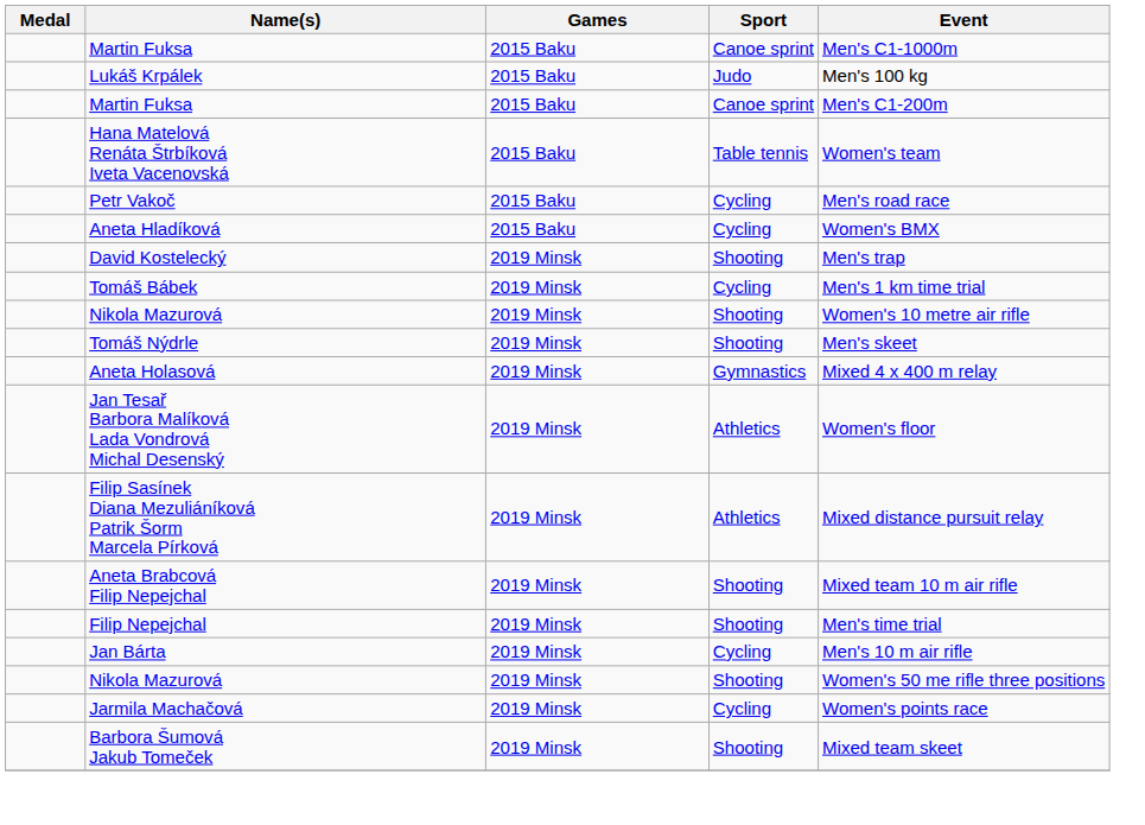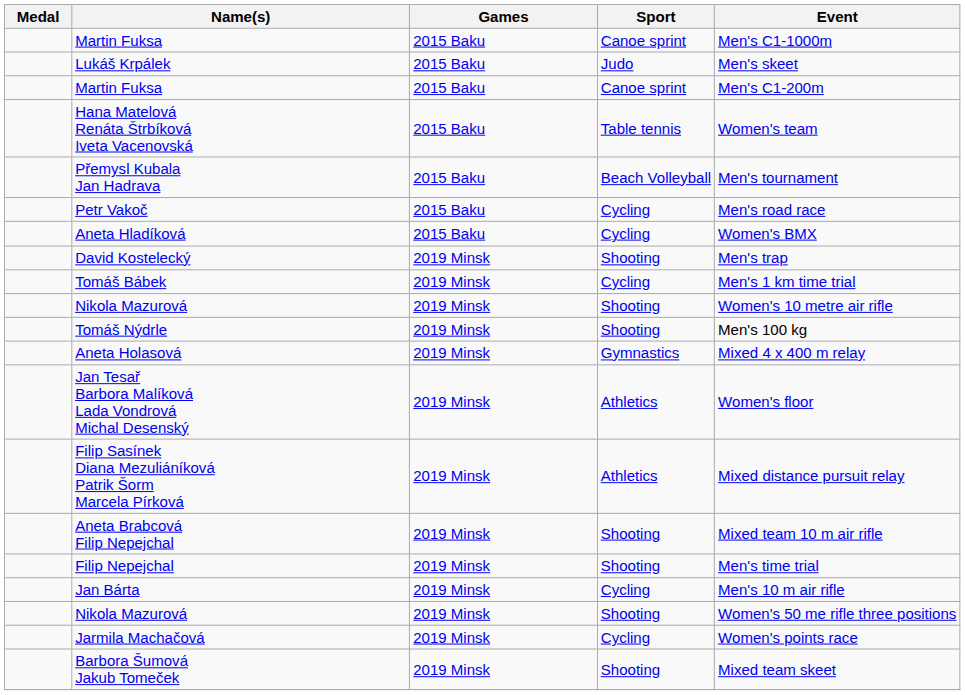 <table class="wikitable sortable" style="font-size: 95%;">
 <tr>
 <th style="width:4em">Medal</th>
 <th style="width:22em">Name(s)</th>
 <th style="width:12em">Games</th>
 <th>Sport</th>
 <th>Event</th>
 </tr>
 <tr>
 <td></td>
 <td><a href='#'>Martin Fuksa</a></td>
 <td> <a href='#'>2015 Baku</a></td>
 <td> <a href='#'>Canoe sprint</a></td>
 <td><a href='#'>Men's C1-1000m</a></td>
 </tr>
 <tr>
 <td></td>
 <td><a href='#'>Lukáš Krpálek</a></td>
 <td> <a href='#'>2015 Baku</a></td>
 <td> <a href='#'>Judo</a></td>
-<td>Men's 100 kg</td>
+<td><a href='#'>Men's skeet</a></td>
 </tr>
 <tr>
 <td></td>
 <td><a href='#'>Martin Fuksa</a></td>
 <td> <a href='#'>2015 Baku</a></td>
 <td> <a href='#'>Canoe sprint</a></td>
 <td><a href='#'>Men's C1-200m</a></td>
 </tr>
 <tr>
 <td></td>
 <td><a href='#'>Hana Matelová</a> <br><a href='#'>Renáta Štrbíková</a> <br><a href='#'>Iveta Vacenovská</a></td>
 <td> <a href='#'>2015 Baku</a></td>
 <td> <a href='#'>Table tennis</a></td>
 <td><a href='#'>Women's team</a></td>
+</tr>
+<tr>
+<td></td>
+<td><a href='#'>Přemysl Kubala</a><br><a href='#'>Jan Hadrava</a></td>
+<td> <a href='#'>2015 Baku</a></td>
+<td> <a href='#'>Beach Volleyball</a></td>
+<td><a href='#'>Men's tournament</a></td>
 </tr>
 <tr>
 <td></td>
 <td><a href='#'>Petr Vakoč</a></td>
 <td> <a href='#'>2015 Baku</a></td>
 <td> <a href='#'>Cycling</a></td>
 <td><a href='#'>Men's road race</a></td>
 </tr>
 <tr>
 <td></td>
 <td><a href='#'>Aneta Hladíková</a></td>
 <td> <a href='#'>2015 Baku</a></td>
 <td> <a href='#'>Cycling</a></td>
 <td><a href='#'>Women's BMX</a></td>
 </tr>
 <tr>
 <td></td>
 <td><a href='#'>David Kostelecký</a></td>
 <td> <a href='#'>2019 Minsk</a></td>
 <td> <a href='#'>Shooting</a></td>
 <td><a href='#'>Men's trap</a></td>
 </tr>
 <tr>
 <td></td>
 <td><a href='#'>Tomáš Bábek</a></td>
 <td> <a href='#'>2019 Minsk</a></td>
 <td> <a href='#'>Cycling</a></td>
 <td><a href='#'>Men's 1 km time trial</a></td>
 </tr>
 <tr>
 <td></td>
 <td><a href='#'>Nikola Mazurová</a></td>
 <td> <a href='#'>2019 Minsk</a></td>
 <td> <a href='#'>Shooting</a></td>
 <td><a href='#'>Women's 10 metre air rifle</a></td>
 </tr>
 <tr>
 <td></td>
 <td><a href='#'>Tomáš Nýdrle</a></td>
 <td> <a href='#'>2019 Minsk</a></td>
 <td> <a href='#'>Shooting</a></td>
-<td><a href='#'>Men's skeet</a></td>
+<td>Men's 100 kg</td>
 </tr>
 <tr>
 <td></td>
 <td><a href='#'>Aneta Holasová</a></td>
 <td> <a href='#'>2019 Minsk</a></td>
 <td> <a href='#'>Gymnastics</a></td>
 <td><a href='#'>Mixed 4 x 400 m relay</a></td>
 </tr>
 <tr>
 <td></td>
 <td><a href='#'>Jan Tesař</a><br><a href='#'>Barbora Malíková</a><br><a href='#'>Lada Vondrová</a><br><a href='#'>Michal Desenský</a></td>
 <td> <a href='#'>2019 Minsk</a></td>
 <td> <a href='#'>Athletics</a></td>
 <td><a href='#'>Women's floor</a></td>
 </tr>
 <tr>
 <td></td>
 <td><a href='#'>Filip Sasínek</a><br><a href='#'>Diana Mezuliáníková</a><br><a href='#'>Patrik Šorm</a><br><a href='#'>Marcela Pírková</a></td>
 <td> <a href='#'>2019 Minsk</a></td>
 <td> <a href='#'>Athletics</a></td>
 <td><a href='#'>Mixed distance pursuit relay</a></td>
 </tr>
 <tr>
 <td></td>
 <td><a href='#'>Aneta Brabcová</a><br><a href='#'>Filip Nepejchal</a></td>
 <td> <a href='#'>2019 Minsk</a></td>
 <td> <a href='#'>Shooting</a></td>
 <td><a href='#'>Mixed team 10 m air rifle</a></td>
 </tr>
 <tr>
 <td></td>
 <td><a href='#'>Filip Nepejchal</a></td>
 <td> <a href='#'>2019 Minsk</a></td>
 <td> <a href='#'>Shooting</a></td>
 <td><a href='#'>Men's time trial</a></td>
 </tr>
 <tr>
 <td></td>
 <td><a href='#'>Jan Bárta</a></td>
 <td> <a href='#'>2019 Minsk</a></td>
 <td> <a href='#'>Cycling</a></td>
 <td><a href='#'>Men's 10 m air rifle</a></td>
 </tr>
 <tr>
 <td></td>
 <td><a href='#'>Nikola Mazurová</a></td>
 <td> <a href='#'>2019 Minsk</a></td>
 <td> <a href='#'>Shooting</a></td>
 <td><a href='#'>Women's 50 me rifle three positions</a></td>
 </tr>
 <tr>
 <td></td>
 <td><a href='#'>Jarmila Machačová</a></td>
 <td> <a href='#'>2019 Minsk</a></td>
 <td> <a href='#'>Cycling</a></td>
 <td><a href='#'>Women's points race</a></td>
 </tr>
 <tr>
 <td></td>
 <td><a href='#'>Barbora Šumová</a><br><a href='#'>Jakub Tomeček</a></td>
 <td> <a href='#'>2019 Minsk</a></td>
 <td> <a href='#'>Shooting</a></td>
 <td><a href='#'>Mixed team skeet</a></td>
 </tr>
 <tr>
 </tr>
 </table>
